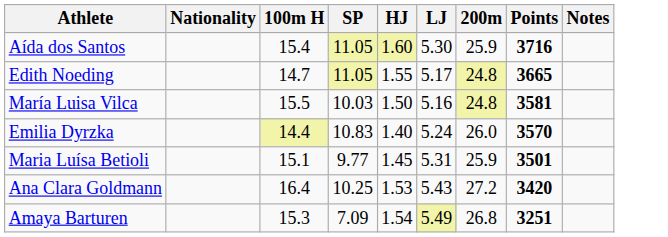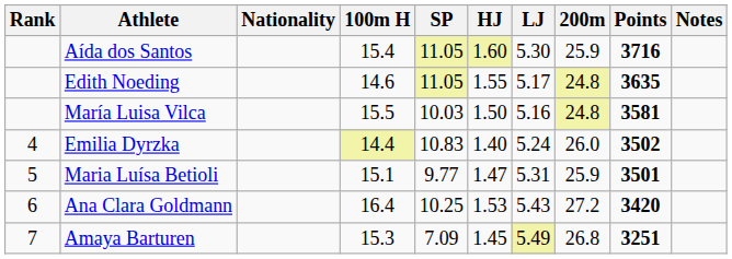 <table class="wikitable sortable" style=" text-align:center;">
 <tr>
+<th>Rank</th>
 <th>Athlete</th>
 <th>Nationality</th>
 <th>100m H</th>
 <th>SP</th>
 <th>HJ</th>
 <th>LJ</th>
 <th>200m</th>
 <th>Points</th>
 <th>Notes</th>
 </tr>
 <tr>
+<td></td>
 <td align=left><a href='#'>Aída dos Santos</a></td>
 <td align=left></td>
 <td>15.4</td>
 <td bgcolor=F2F5A9>11.05</td>
 <td bgcolor=F2F5A9>1.60</td>
 <td>5.30</td>
 <td>25.9</td>
 <td><strong>3716</strong></td>
 <td></td>
 </tr>
 <tr>
+<td></td>
 <td align=left><a href='#'>Edith Noeding</a></td>
 <td align=left></td>
-<td>14.7</td>
+<td>14.6</td>
 <td bgcolor=F2F5A9>11.05</td>
 <td>1.55</td>
 <td>5.17</td>
 <td bgcolor=F2F5A9>24.8</td>
-<td><strong>3665</strong></td>
+<td><strong>3635</strong></td>
 <td></td>
 </tr>
 <tr>
+<td></td>
 <td align=left><a href='#'>María Luisa Vilca</a></td>
 <td align=left></td>
 <td>15.5</td>
 <td>10.03</td>
 <td>1.50</td>
 <td>5.16</td>
 <td bgcolor=F2F5A9>24.8</td>
 <td><strong>3581</strong></td>
 <td></td>
 </tr>
 <tr>
+<td>4</td>
 <td align=left><a href='#'>Emilia Dyrzka</a></td>
 <td align=left></td>
 <td bgcolor=F2F5A9>14.4</td>
 <td>10.83</td>
 <td>1.40</td>
 <td>5.24</td>
 <td>26.0</td>
-<td><strong>3570</strong></td>
+<td><strong>3502</strong></td>
 <td></td>
 </tr>
 <tr>
+<td>5</td>
 <td align=left><a href='#'>Maria Luísa Betioli</a></td>
 <td align=left></td>
 <td>15.1</td>
 <td>9.77</td>
-<td>1.45</td>
+<td>1.47</td>
 <td>5.31</td>
 <td>25.9</td>
 <td><strong>3501</strong></td>
 <td></td>
 </tr>
 <tr>
+<td>6</td>
 <td align=left><a href='#'>Ana Clara Goldmann</a></td>
 <td align=left></td>
 <td>16.4</td>
 <td>10.25</td>
 <td>1.53</td>
 <td>5.43</td>
 <td>27.2</td>
 <td><strong>3420</strong></td>
 <td></td>
 </tr>
 <tr>
+<td>7</td>
 <td align=left><a href='#'>Amaya Barturen</a></td>
 <td align=left></td>
 <td>15.3</td>
 <td>7.09</td>
-<td>1.54</td>
+<td>1.45</td>
 <td bgcolor=F2F5A9>5.49</td>
 <td>26.8</td>
 <td><strong>3251</strong></td>
 <td></td>
 </tr>
 </table>
